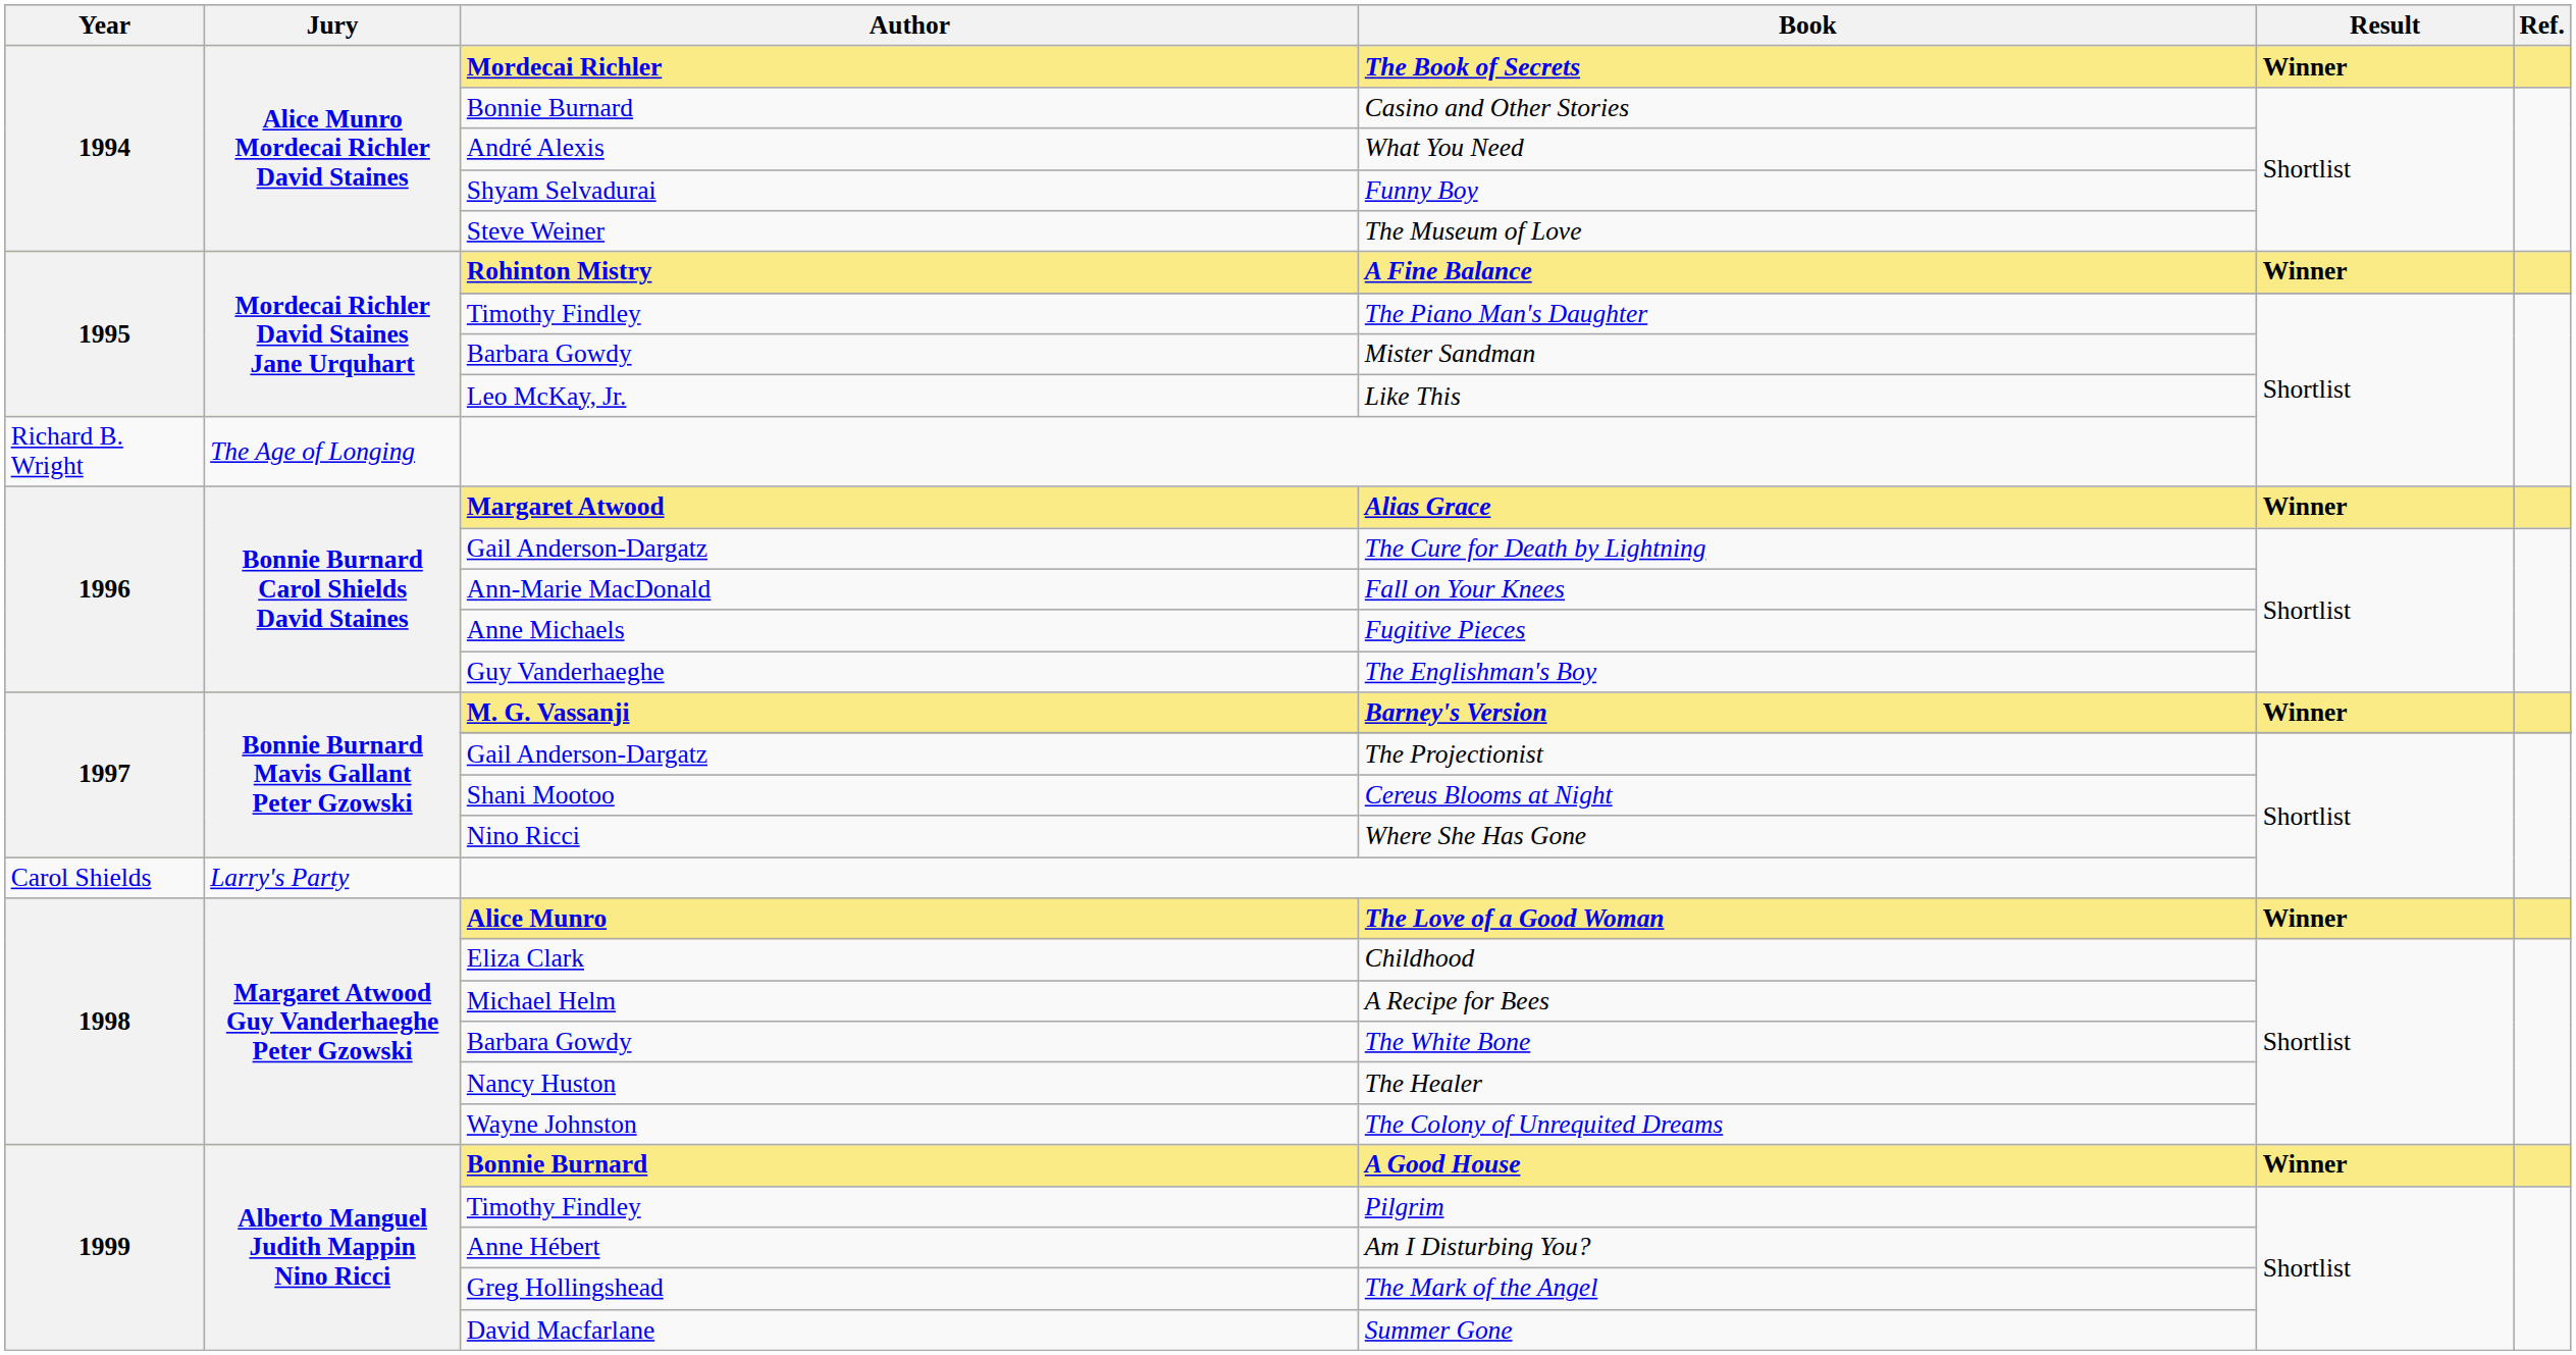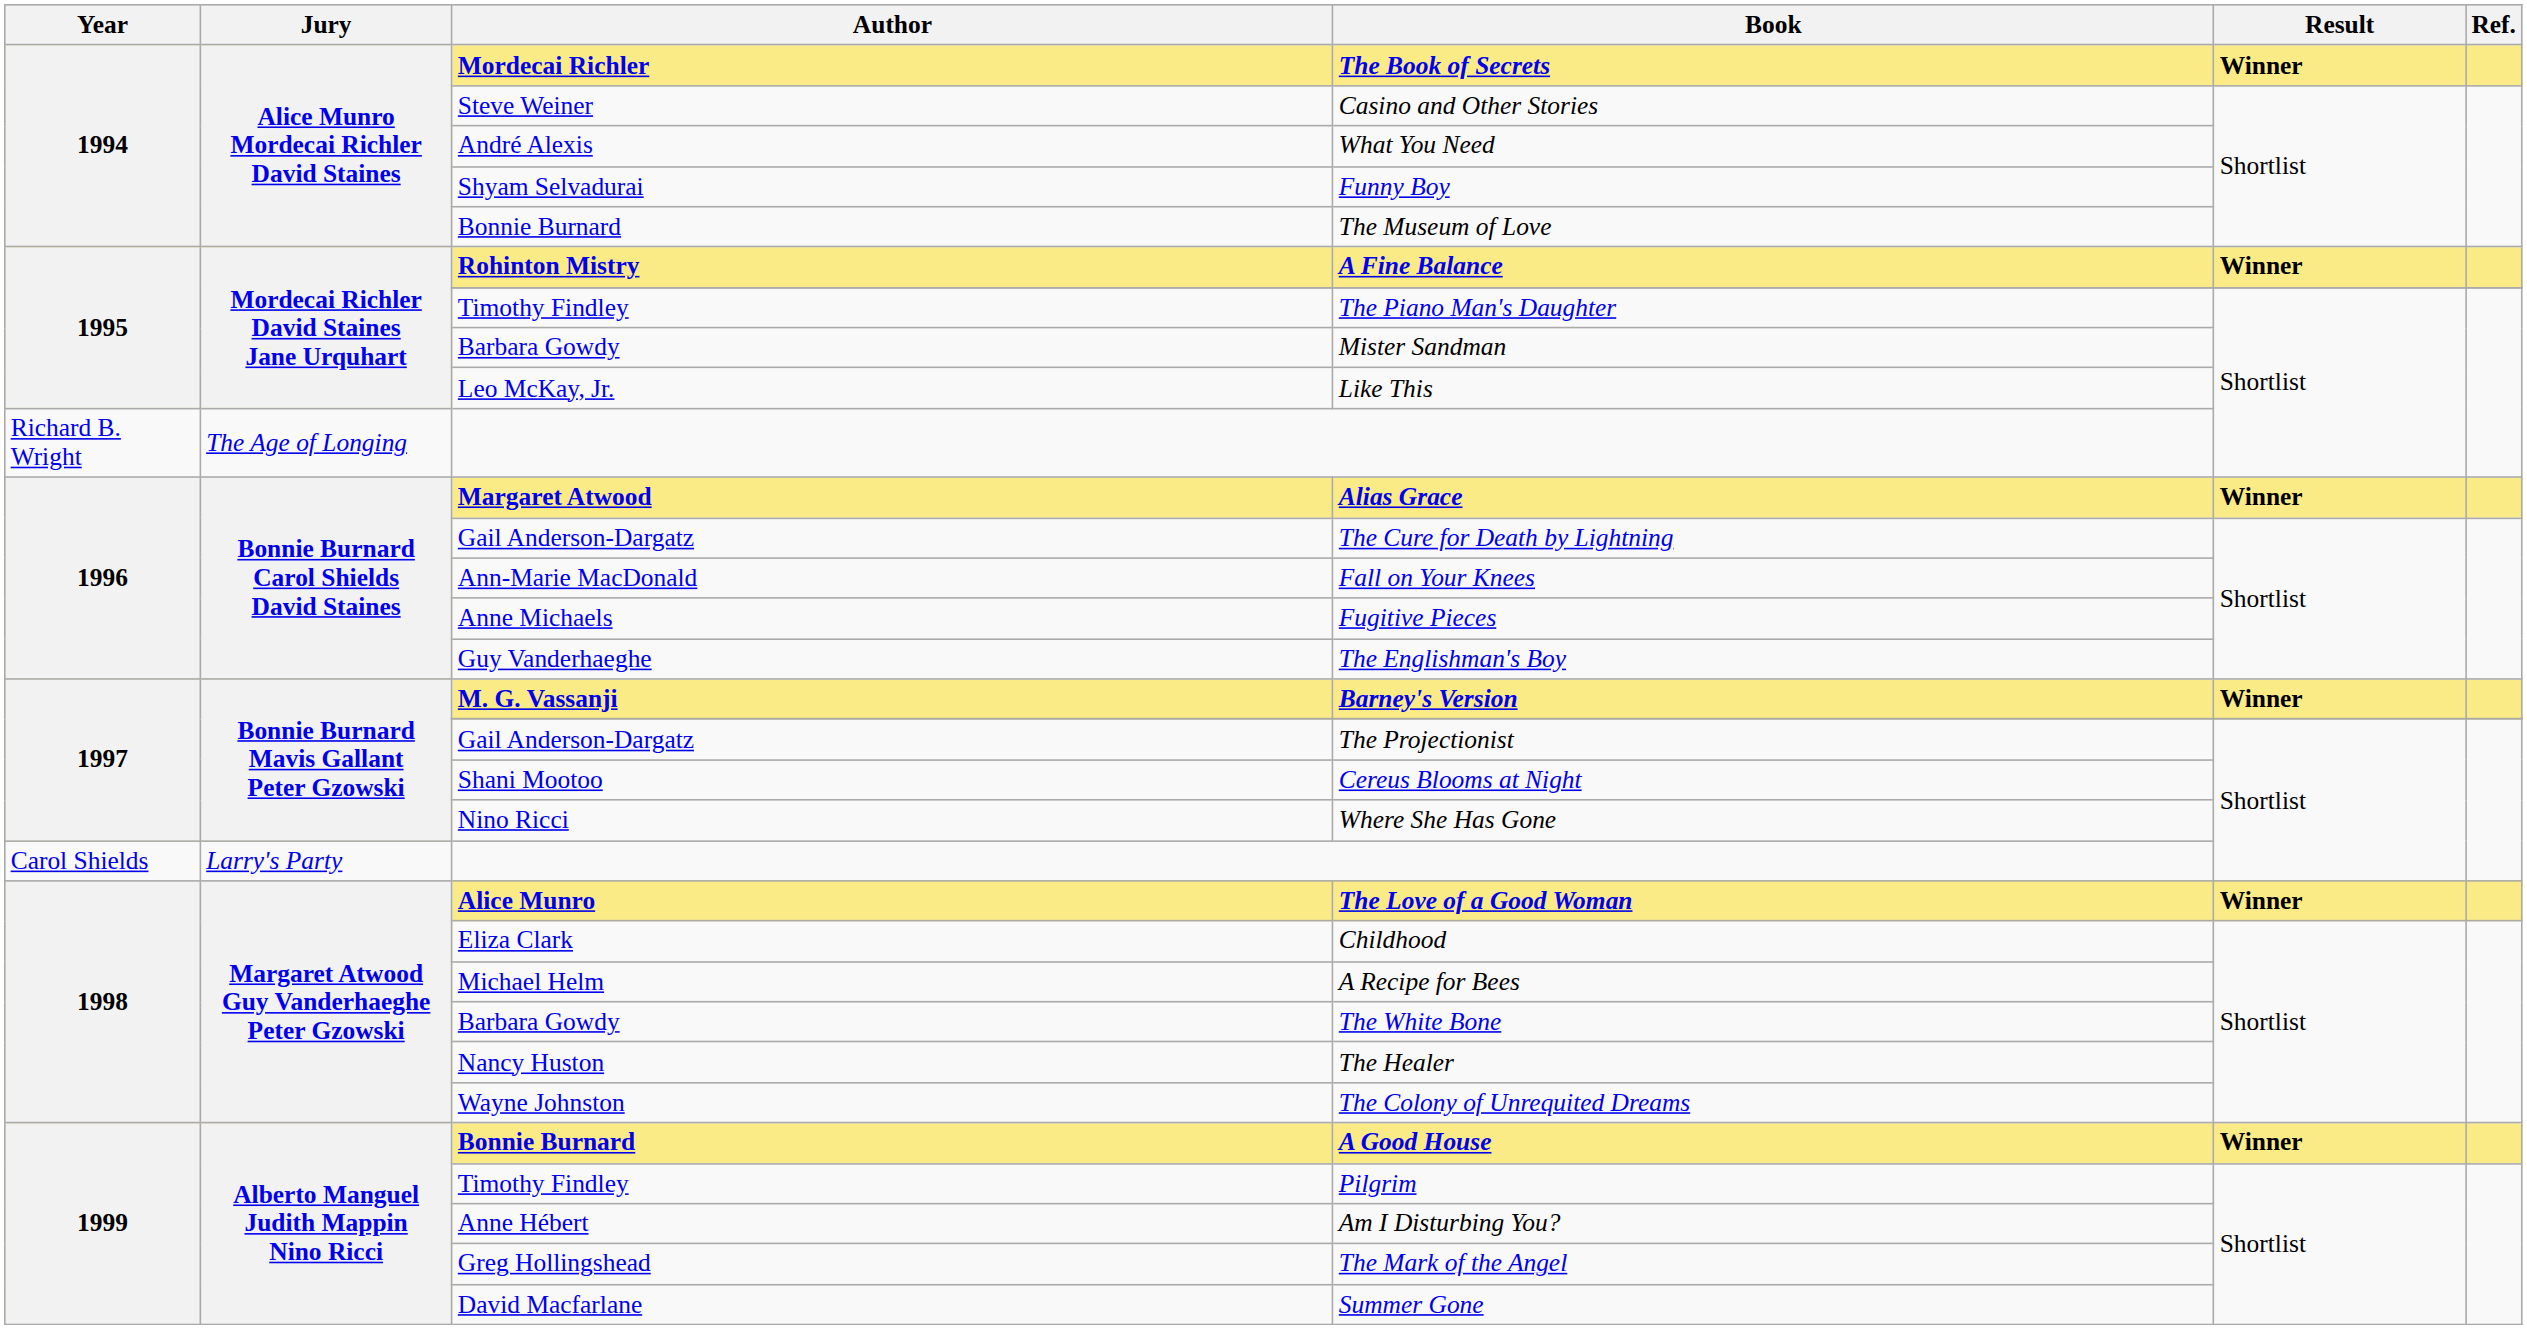 <table class="wikitable" width="100%">
 <tr>
 <th>Year</th>
 <th width=10%>Jury</th>
 <th width=35%>Author</th>
 <th width=35%>Book</th>
 <th width=10%>Result</th>
 <th width=2%>Ref.</th>
 </tr>
 <tr style="background:#FAEB86">
 <th rowspan="5">1994</th>
 <th rowspan="5"><a href='#'>Alice Munro</a><br><a href='#'>Mordecai Richler</a><br><a href='#'>David Staines</a></th>
 <td><strong><a href='#'>Mordecai Richler</a></strong></td>
 <td><strong><em><a href='#'>The Book of Secrets</a></em></strong></td>
 <td><strong>Winner</strong></td>
 <td></td>
 </tr>
 <tr>
-<td><a href='#'>Bonnie Burnard</a></td>
+<td><a href='#'>Steve Weiner</a></td>
 <td><em>Casino and Other Stories</em></td>
 <td rowspan="4">Shortlist</td>
 <td rowspan="4"></td>
 </tr>
 <tr>
 <td><a href='#'>André Alexis</a></td>
 <td><em>What You Need</em></td>
 </tr>
 <tr>
 <td><a href='#'>Shyam Selvadurai</a></td>
 <td><em><a href='#'>Funny Boy</a></em></td>
 </tr>
 <tr>
-<td><a href='#'>Steve Weiner</a></td>
+<td><a href='#'>Bonnie Burnard</a></td>
 <td><em>The Museum of Love</em></td>
 </tr>
 <tr style="background:#FAEB86">
 <th rowspan="5">1995</th>
 <th rowspan="5"><a href='#'>Mordecai Richler</a><br><a href='#'>David Staines</a><br><a href='#'>Jane Urquhart</a></th>
 <td><strong><a href='#'>Rohinton Mistry</a></strong></td>
 <td><strong><em><a href='#'>A Fine Balance</a></em></strong></td>
 <td><strong>Winner</strong></td>
 <td></td>
 </tr>
 <tr>
 </tr>
 <tr>
 <td><a href='#'>Timothy Findley</a></td>
 <td><em><a href='#'>The Piano Man's Daughter</a></em></td>
 <td rowspan="4">Shortlist</td>
 <td rowspan="4"></td>
 </tr>
 <tr>
 <td><a href='#'>Barbara Gowdy</a></td>
 <td><em>Mister Sandman</em></td>
 </tr>
 <tr>
 <td><a href='#'>Leo McKay, Jr.</a></td>
 <td><em>Like This</em></td>
 </tr>
 <tr>
 <td><a href='#'>Richard B. Wright</a></td>
 <td><em><a href='#'>The Age of Longing</a></em></td>
 </tr>
 <tr style="background:#FAEB86">
 <th rowspan="5">1996</th>
 <th rowspan="5"><a href='#'>Bonnie Burnard</a><br><a href='#'>Carol Shields</a><br><a href='#'>David Staines</a></th>
 <td><strong><a href='#'>Margaret Atwood</a></strong></td>
 <td><strong><em><a href='#'>Alias Grace</a></em></strong></td>
 <td><strong>Winner</strong></td>
 <td></td>
 </tr>
 <tr>
 <td><a href='#'>Gail Anderson-Dargatz</a></td>
 <td><em><a href='#'>The Cure for Death by Lightning</a></em></td>
 <td rowspan=4>Shortlist</td>
 <td rowspan=4></td>
 </tr>
 <tr>
 <td><a href='#'>Ann-Marie MacDonald</a></td>
 <td><em><a href='#'>Fall on Your Knees</a></em></td>
 </tr>
 <tr>
 <td><a href='#'>Anne Michaels</a></td>
 <td><em><a href='#'>Fugitive Pieces</a></em></td>
 </tr>
 <tr>
 <td><a href='#'>Guy Vanderhaeghe</a></td>
 <td><em><a href='#'>The Englishman's Boy</a></em></td>
 </tr>
 <tr style="background:#FAEB86">
 <th rowspan="5">1997</th>
 <th rowspan="5"><a href='#'>Bonnie Burnard</a><br><a href='#'>Mavis Gallant</a><br><a href='#'>Peter Gzowski</a></th>
 <td><strong><a href='#'>M. G. Vassanji</a></strong></td>
 <td><strong><em><a href='#'>Barney's Version</a></em></strong></td>
 <td><strong>Winner</strong></td>
 <td></td>
 </tr>
 <tr>
 </tr>
 <tr>
 <td><a href='#'>Gail Anderson-Dargatz</a></td>
 <td><em>The Projectionist</em></td>
 <td rowspan="4">Shortlist</td>
 <td rowspan="4"></td>
 </tr>
 <tr>
 <td><a href='#'>Shani Mootoo</a></td>
 <td><em><a href='#'>Cereus Blooms at Night</a></em></td>
 </tr>
 <tr>
 <td><a href='#'>Nino Ricci</a></td>
 <td><em>Where She Has Gone</em></td>
 </tr>
 <tr>
 <td><a href='#'>Carol Shields</a></td>
 <td><em><a href='#'>Larry's Party</a></em></td>
 </tr>
 <tr style="background:#FAEB86">
 <th rowspan="6">1998</th>
 <th rowspan="6"><a href='#'>Margaret Atwood</a><br><a href='#'>Guy Vanderhaeghe</a><br><a href='#'>Peter Gzowski</a></th>
 <td><strong><a href='#'>Alice Munro</a></strong></td>
 <td><strong><em><a href='#'>The Love of a Good Woman</a></em></strong></td>
 <td><strong>Winner</strong></td>
 <td></td>
 </tr>
 <tr>
 <td><a href='#'>Eliza Clark</a></td>
 <td><em>Childhood</em></td>
 <td rowspan="5">Shortlist</td>
 <td rowspan="5"></td>
 </tr>
 <tr>
 <td><a href='#'>Michael Helm</a></td>
 <td><em>A Recipe for Bees</em></td>
 </tr>
 <tr>
 <td><a href='#'>Barbara Gowdy</a></td>
 <td><em><a href='#'>The White Bone</a></em></td>
 </tr>
 <tr>
 <td><a href='#'>Nancy Huston</a></td>
 <td><em>The Healer</em></td>
 </tr>
 <tr>
 <td><a href='#'>Wayne Johnston</a></td>
 <td><em><a href='#'>The Colony of Unrequited Dreams</a></em></td>
 </tr>
 <tr style="background:#FAEB86">
 <th rowspan="5">1999</th>
 <th rowspan="5"><a href='#'>Alberto Manguel</a><br><a href='#'>Judith Mappin</a><br><a href='#'>Nino Ricci</a></th>
 <td><strong><a href='#'>Bonnie Burnard</a></strong></td>
 <td><strong><em><a href='#'>A Good House</a></em></strong></td>
 <td><strong>Winner</strong></td>
 <td></td>
 </tr>
 <tr>
 <td><a href='#'>Timothy Findley</a></td>
 <td><em><a href='#'>Pilgrim</a></em></td>
 <td rowspan="4">Shortlist</td>
 <td rowspan="4"></td>
 </tr>
 <tr>
 <td><a href='#'>Anne Hébert</a></td>
 <td><em>Am I Disturbing You?</em></td>
 </tr>
 <tr>
 <td><a href='#'>Greg Hollingshead</a></td>
 <td><em><a href='#'>The Mark of the Angel</a></em></td>
 </tr>
 <tr>
 <td><a href='#'>David Macfarlane</a></td>
 <td><em><a href='#'>Summer Gone</a></em></td>
 </tr>
 </table>
